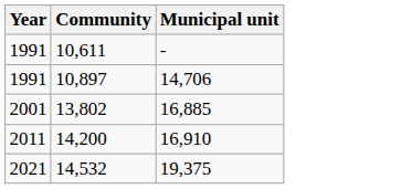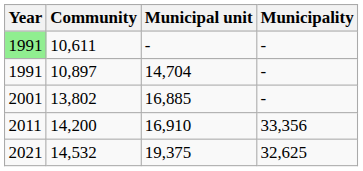 <table class="wikitable">
 <tr>
 <th>Year</th>
 <th>Community</th>
 <th>Municipal unit</th>
+<th>Municipality</th>
 </tr>
 <tr>
-<td>1991</td>
+<td style="background: lightgreen;">1991</td>
 <td>10,611</td>
+<td>-</td>
 <td>-</td>
 </tr>
 <tr>
 <td>1991</td>
 <td>10,897</td>
-<td>14,706</td>
+<td>14,704</td>
+<td>-</td>
 </tr>
 <tr>
 <td>2001</td>
 <td>13,802</td>
 <td>16,885</td>
+<td>-</td>
 </tr>
 <tr>
 <td>2011</td>
 <td>14,200</td>
 <td>16,910</td>
+<td>33,356</td>
 </tr>
 <tr>
 <td>2021</td>
 <td>14,532</td>
 <td>19,375</td>
+<td>32,625</td>
 </tr>
 </table>
